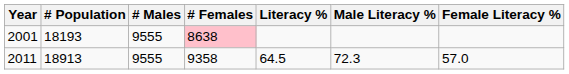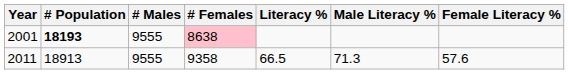 <table class="wikitable">
 <tr>
 <th>Year</th>
 <th># Population</th>
 <th># Males</th>
 <th># Females</th>
 <th>Literacy %</th>
 <th>Male Literacy %</th>
 <th>Female Literacy %</th>
 </tr>
 <tr>
 <td>2001 </td>
-<td>18193</td>
+<td><strong>18193</strong></td>
 <td>9555</td>
 <td style="background: pink;">8638</td>
 <td></td>
 <td></td>
 <td></td>
 </tr>
 <tr>
 <td>2011 </td>
 <td>18913</td>
 <td>9555</td>
 <td>9358</td>
-<td>64.5</td>
-<td>72.3</td>
-<td>57.0</td>
+<td>66.5</td>
+<td>71.3</td>
+<td>57.6</td>
 </tr>
 </table>
